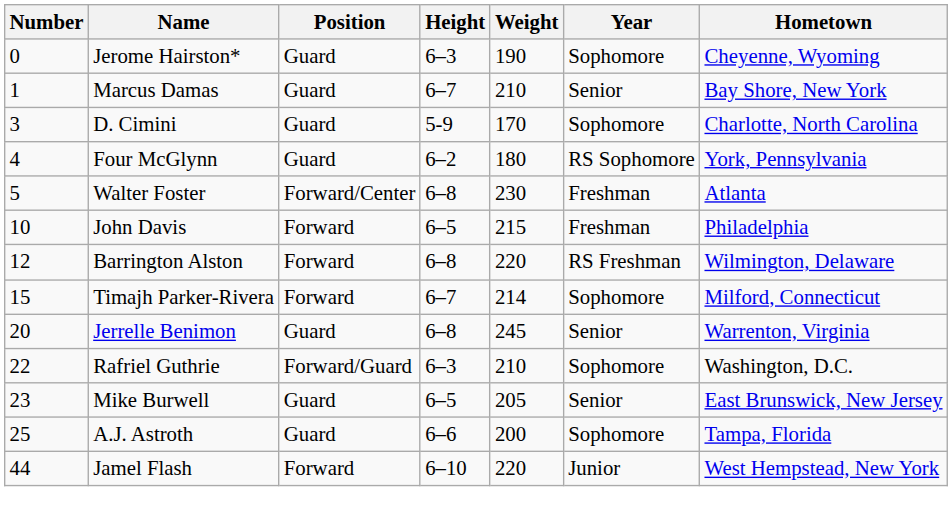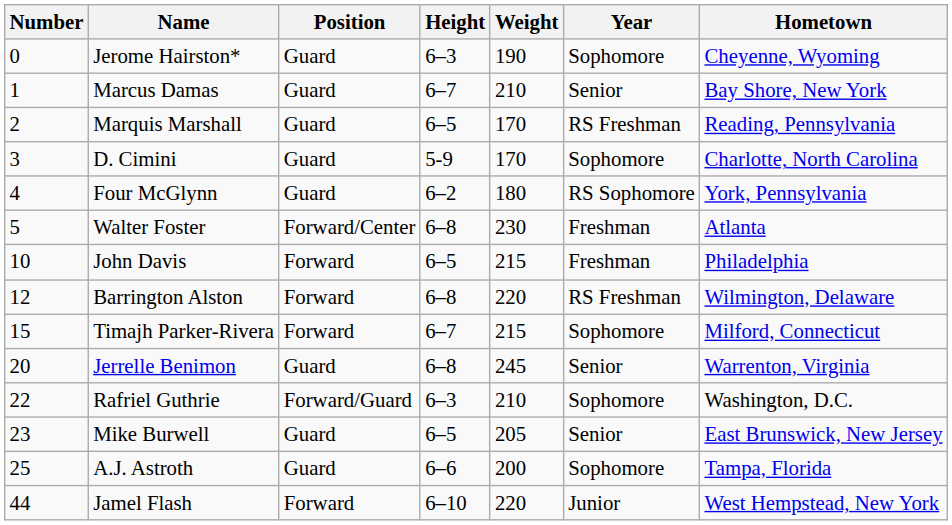 <table class="wikitable sortable" style="font-size: 95%;">
 <tr>
 <th>Number</th>
 <th>Name</th>
 <th>Position</th>
 <th>Height</th>
 <th>Weight</th>
 <th>Year</th>
 <th>Hometown</th>
 </tr>
 <tr>
 <td>0</td>
 <td>Jerome Hairston*</td>
 <td>Guard</td>
 <td>6–3</td>
 <td>190</td>
 <td>Sophomore</td>
 <td><a href='#'>Cheyenne, Wyoming</a></td>
 </tr>
 <tr>
 <td>1</td>
 <td>Marcus Damas</td>
 <td>Guard</td>
 <td>6–7</td>
 <td>210</td>
 <td>Senior</td>
 <td><a href='#'>Bay Shore, New York</a></td>
+</tr>
+<tr>
+<td>2</td>
+<td>Marquis Marshall</td>
+<td>Guard</td>
+<td>6–5</td>
+<td>170</td>
+<td>RS Freshman</td>
+<td><a href='#'>Reading, Pennsylvania</a></td>
 </tr>
 <tr>
 <td>3</td>
 <td>D. Cimini</td>
 <td>Guard</td>
 <td>5-9</td>
 <td>170</td>
 <td>Sophomore</td>
 <td><a href='#'>Charlotte, North Carolina</a></td>
 </tr>
 <tr>
 <td>4</td>
 <td>Four McGlynn</td>
 <td>Guard</td>
 <td>6–2</td>
 <td>180</td>
 <td>RS Sophomore</td>
 <td><a href='#'>York, Pennsylvania</a></td>
 </tr>
 <tr>
 <td>5</td>
 <td>Walter Foster</td>
 <td>Forward/Center</td>
 <td>6–8</td>
 <td>230</td>
 <td>Freshman</td>
 <td><a href='#'>Atlanta</a></td>
 </tr>
 <tr>
 <td>10</td>
 <td>John Davis</td>
 <td>Forward</td>
 <td>6–5</td>
 <td>215</td>
 <td>Freshman</td>
 <td><a href='#'>Philadelphia</a></td>
 </tr>
 <tr>
 <td>12</td>
 <td>Barrington Alston</td>
 <td>Forward</td>
 <td>6–8</td>
 <td>220</td>
 <td>RS Freshman</td>
 <td><a href='#'>Wilmington, Delaware</a></td>
 </tr>
 <tr>
 <td>15</td>
 <td>Timajh Parker-Rivera</td>
 <td>Forward</td>
 <td>6–7</td>
-<td>214</td>
+<td>215</td>
 <td>Sophomore</td>
 <td><a href='#'>Milford, Connecticut</a></td>
 </tr>
 <tr>
 <td>20</td>
 <td><a href='#'>Jerrelle Benimon</a></td>
 <td>Guard</td>
 <td>6–8</td>
 <td>245</td>
 <td>Senior</td>
 <td><a href='#'>Warrenton, Virginia</a></td>
 </tr>
 <tr>
 <td>22</td>
 <td>Rafriel Guthrie</td>
 <td>Forward/Guard</td>
 <td>6–3</td>
 <td>210</td>
 <td>Sophomore</td>
 <td>Washington, D.C.</td>
 </tr>
 <tr>
 <td>23</td>
 <td>Mike Burwell</td>
 <td>Guard</td>
 <td>6–5</td>
 <td>205</td>
 <td>Senior</td>
 <td><a href='#'>East Brunswick, New Jersey</a></td>
 </tr>
 <tr>
 <td>25</td>
 <td>A.J. Astroth</td>
 <td>Guard</td>
 <td>6–6</td>
 <td>200</td>
 <td>Sophomore</td>
 <td><a href='#'>Tampa, Florida</a></td>
 </tr>
 <tr>
 <td>44</td>
 <td>Jamel Flash</td>
 <td>Forward</td>
 <td>6–10</td>
 <td>220</td>
 <td>Junior</td>
 <td><a href='#'>West Hempstead, New York</a></td>
 </tr>
 </table>
